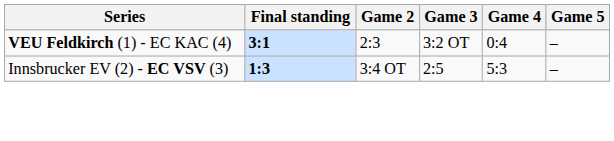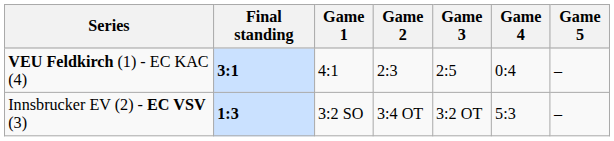 <table class="wikitable" width="600px">
 <tr style="background-color:#c0c0c0;">
 <th>Series</th>
 <th>Final standing</th>
+<th>Game 1</th>
 <th>Game 2</th>
 <th>Game 3</th>
 <th>Game 4</th>
 <th>Game 5</th>
 </tr>
 <tr>
 <td><strong>VEU Feldkirch</strong> (1) - EC KAC (4)</td>
 <td bgcolor="#CAE1FF"><strong>3:1</strong></td>
+<td>4:1</td>
 <td>2:3</td>
-<td>3:2 OT</td>
+<td>2:5</td>
 <td>0:4</td>
 <td>–</td>
 </tr>
 <tr>
 <td>Innsbrucker EV (2) - <strong>EC VSV</strong> (3)</td>
 <td bgcolor="#CAE1FF"><strong>1:3</strong></td>
+<td>3:2 SO</td>
 <td>3:4 OT</td>
-<td>2:5</td>
+<td>3:2 OT</td>
 <td>5:3</td>
 <td>–</td>
 </tr>
 </table>
